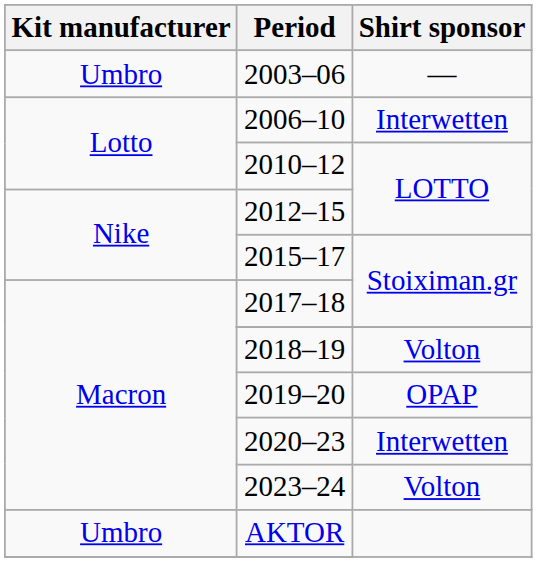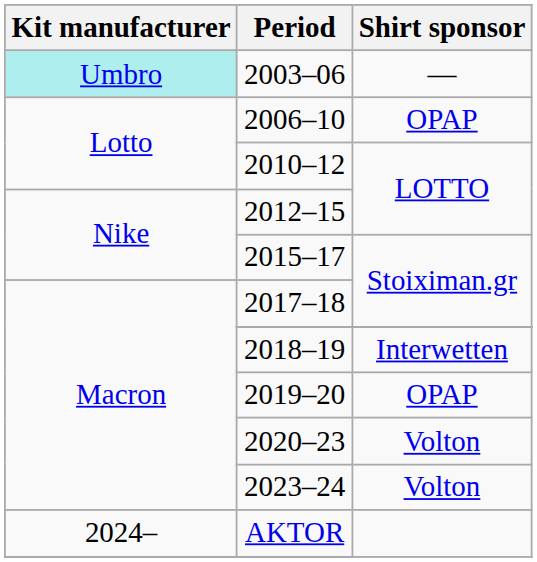 <table class="wikitable" style="text-align: center; color:black">
 <tr>
 <th>Kit manufacturer</th>
 <th>Period</th>
 <th>Shirt sponsor</th>
 </tr>
 <tr>
-<td> <a href='#'>Umbro</a></td>
+<td style="background: paleturquoise;"> <a href='#'>Umbro</a></td>
 <td style="color:black;">2003–06</td>
 <td style="color:black;" rowspan=1>—</td>
 </tr>
 <tr>
 <td style="color:black;" rowspan=2> <a href='#'>Lotto</a></td>
 <td style="color:black;">2006–10</td>
-<td style="color:black;" rowspan=1><a href='#'>Interwetten</a></td>
+<td style="color:black;" rowspan=1><a href='#'>OPAP</a></td>
 </tr>
 <tr>
 <td style="color:black;">2010–12</td>
 <td style="color:black;" rowspan=2><a href='#'>LOTTO</a></td>
 </tr>
 <tr>
 <td style="color:black;" rowspan=2> <a href='#'>Nike</a></td>
 <td style="color:black;">2012–15</td>
 </tr>
 <tr>
 <td style="color:black;">2015–17</td>
 <td style="color:black;" rowspan=2><a href='#'>Stoiximan.gr</a></td>
 </tr>
 <tr>
 <td style="color:black;" rowspan=6> <a href='#'>Macron</a></td>
 <td style="color:black;">2017–18</td>
 </tr>
 <tr>
 </tr>
 <tr>
 <td style="color:black;">2018–19</td>
-<td style="color:black;" rowspan=1><a href='#'>Volton</a></td>
+<td style="color:black;" rowspan=1><a href='#'>Interwetten</a></td>
 </tr>
 <tr>
 <td style="color:black;">2019–20</td>
 <td style="color:black;" rowspan=1><a href='#'>OPAP</a></td>
 </tr>
 <tr>
 <td style="color:black;">2020–23</td>
-<td style="color:black;" rowspan=1><a href='#'>Interwetten</a></td>
+<td style="color:black;" rowspan=1><a href='#'>Volton</a></td>
 </tr>
 <tr>
 <td style="color:black;">2023–24</td>
 <td style="color:black;" rowspan=1><a href='#'>Volton</a></td>
 </tr>
 <tr>
-<td> <a href='#'>Umbro</a></td>
+<td style="color:black;">2024–</td>
 <td style="color:black;" rowspan=1><a href='#'>ΑKTOR</a></td>
 </tr>
 <tr>
 </tr>
 </table>
